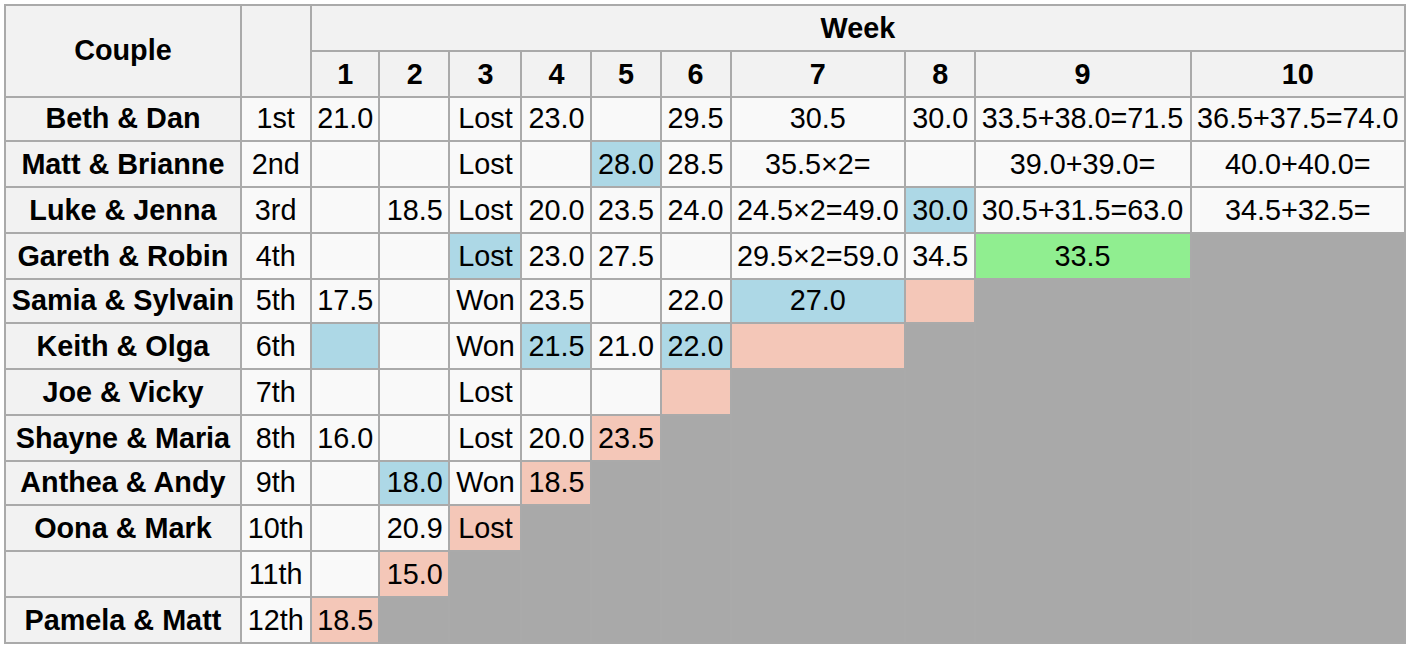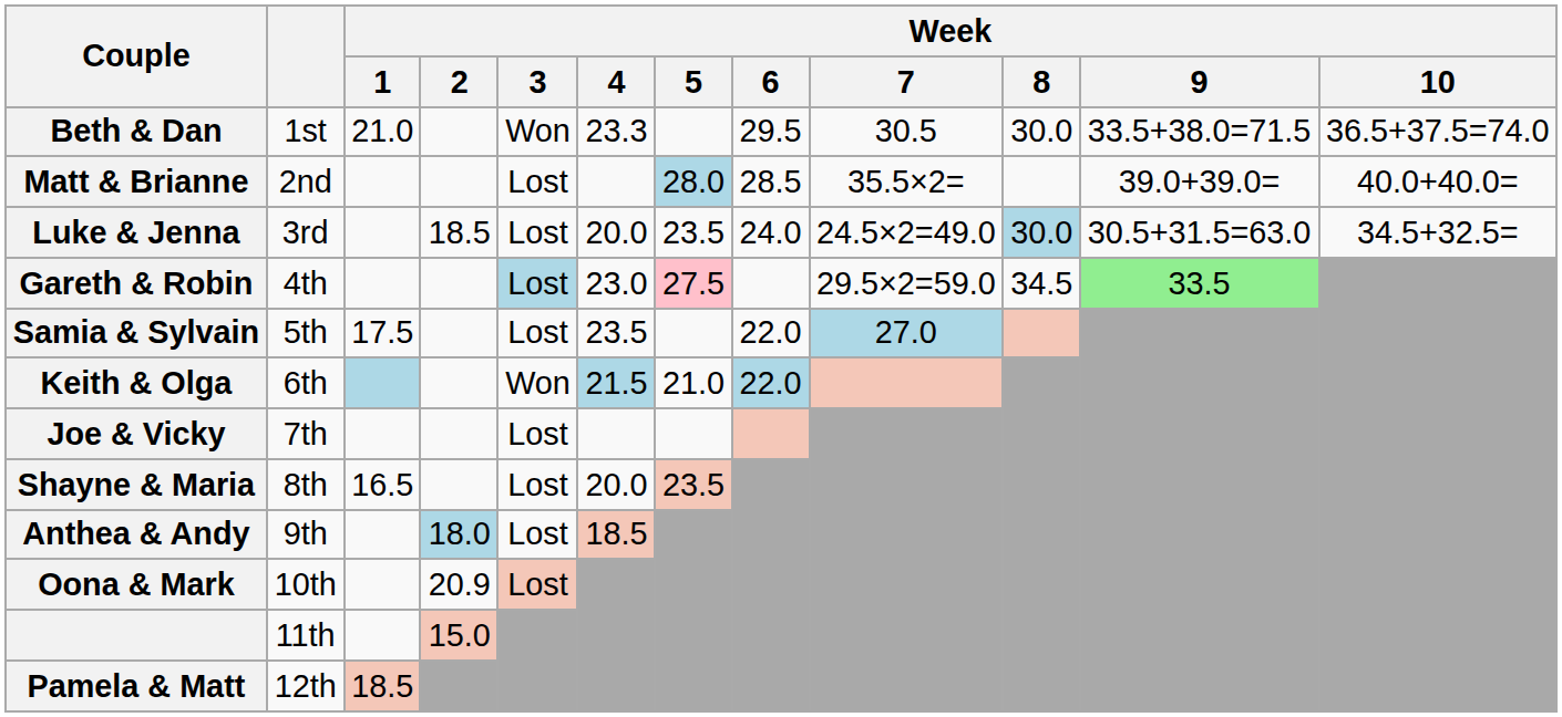 <table class="wikitable sortable" style="text-align:center; font-size:90%"">
 <tr>
 <th scope="col" rowspan=2 style="text-align:center">Couple</th>
 <th scope="col" rowspan=2 style="text-align:center"></th>
 <th colspan="10" style="text-align:center">Week</th>
 </tr>
 <tr>
 <th scope="col">1</th>
 <th scope="col">2</th>
 <th scope="col">3</th>
 <th scope="col">4</th>
 <th scope="col">5</th>
 <th scope="col">6</th>
 <th scope="col">7</th>
 <th scope="col">8</th>
 <th scope="col">9</th>
 <th scope="col">10</th>
 </tr>
 <tr>
 <th scope="row">Beth & Dan</th>
 <td>1st</td>
 <td>21.0</td>
 <td></td>
-<td>Lost</td>
-<td>23.0</td>
+<td>Won</td>
+<td>23.3</td>
 <td></td>
 <td>29.5</td>
 <td>30.5</td>
 <td>30.0</td>
 <td>33.5+38.0=71.5</td>
 <td>36.5+37.5=74.0</td>
 </tr>
 <tr>
 <th scope="row">Matt & Brianne</th>
 <td>2nd</td>
 <td></td>
 <td></td>
 <td>Lost</td>
 <td></td>
 <td bgcolor=lightblue>28.0</td>
 <td>28.5</td>
 <td>35.5×2=</td>
 <td></td>
 <td>39.0+39.0=</td>
 <td>40.0+40.0=</td>
 </tr>
 <tr>
 <th scope="row">Luke & Jenna</th>
 <td>3rd</td>
 <td></td>
 <td>18.5</td>
 <td>Lost</td>
 <td>20.0</td>
 <td>23.5</td>
 <td>24.0</td>
 <td>24.5×2=49.0</td>
 <td bgcolor=lightblue>30.0</td>
 <td>30.5+31.5=63.0</td>
 <td>34.5+32.5=</td>
 </tr>
 <tr>
 <th scope="row">Gareth & Robin</th>
 <td>4th</td>
 <td></td>
 <td></td>
 <td bgcolor=lightblue>Lost</td>
 <td>23.0</td>
-<td>27.5</td>
+<td style="background: pink;">27.5</td>
 <td></td>
 <td>29.5×2=59.0</td>
 <td>34.5</td>
 <td bgcolor=lightgreen>33.5</td>
 <td colspan="1" rowspan="9" style="background:darkgrey;"></td>
 </tr>
 <tr>
 <th scope="row">Samia & Sylvain</th>
 <td>5th</td>
 <td>17.5</td>
 <td></td>
-<td>Won</td>
+<td>Lost</td>
 <td>23.5</td>
 <td></td>
 <td>22.0</td>
 <td bgcolor=lightblue>27.0</td>
 <td bgcolor="f4c7b8"></td>
 <td rowspan="8" style="background:darkgrey;"></td>
 </tr>
 <tr>
 <th scope="row">Keith & Olga</th>
 <td>6th</td>
 <td bgcolor=lightblue></td>
 <td></td>
 <td>Won</td>
 <td bgcolor=lightblue>21.5</td>
 <td>21.0</td>
 <td bgcolor=lightblue>22.0</td>
 <td bgcolor="f4c7b8"></td>
 <td rowspan="7" style="background:darkgrey;"></td>
 </tr>
 <tr>
 <th scope="row">Joe & Vicky</th>
 <td>7th</td>
 <td></td>
 <td></td>
 <td>Lost</td>
 <td></td>
 <td></td>
 <td bgcolor="f4c7b8"></td>
 <td rowspan="6" style="background:darkgrey;"></td>
 </tr>
 <tr>
 <th scope="row">Shayne & Maria</th>
 <td>8th</td>
-<td>16.0</td>
+<td>16.5</td>
 <td></td>
 <td>Lost</td>
 <td>20.0</td>
 <td bgcolor="f4c7b8">23.5</td>
 <td rowspan="5" style="background:darkgrey;"></td>
 </tr>
 <tr>
 <th scope="row">Anthea & Andy</th>
 <td>9th</td>
 <td></td>
 <td bgcolor=lightblue>18.0</td>
-<td>Won</td>
+<td>Lost</td>
 <td bgcolor="f4c7b8">18.5</td>
 <td rowspan="4" style="background:darkgrey;"></td>
 </tr>
 <tr>
 <th scope="row">Oona & Mark</th>
 <td>10th</td>
 <td></td>
 <td>20.9</td>
 <td bgcolor="f4c7b8">Lost</td>
 <td rowspan="3" style="background:darkgrey;"></td>
 </tr>
 <tr>
 <th scope="row"></th>
 <td>11th</td>
 <td></td>
 <td bgcolor="f4c7b8">15.0</td>
 <td rowspan="2" style="background:darkgrey;"></td>
 </tr>
 <tr>
 <th scope="row">Pamela & Matt</th>
 <td>12th</td>
 <td bgcolor="f4c7b8">18.5</td>
 <td style="background:darkgrey;"></td>
 </tr>
 </table>
